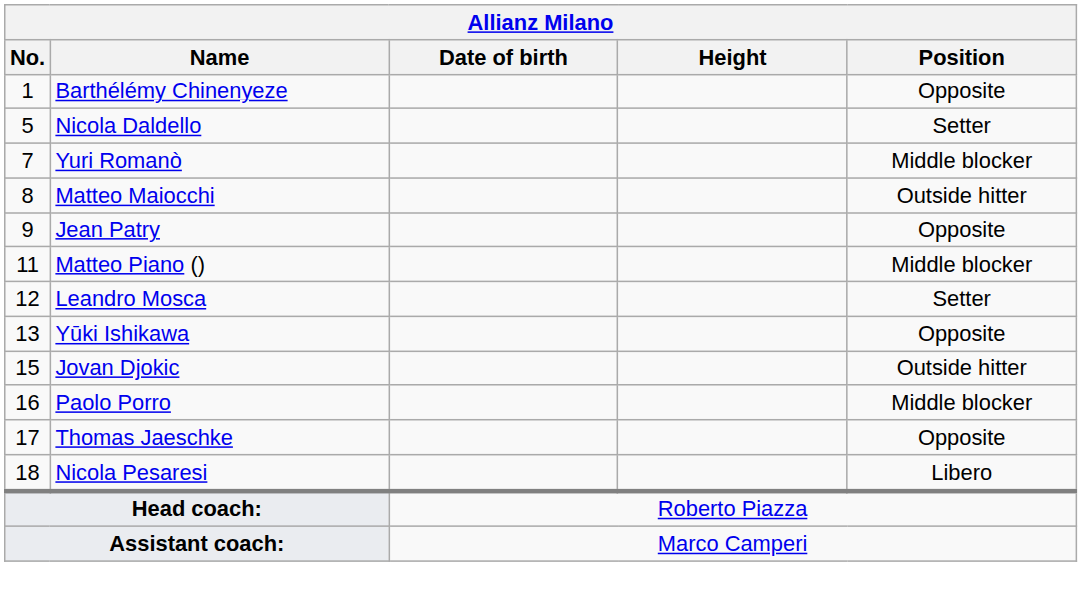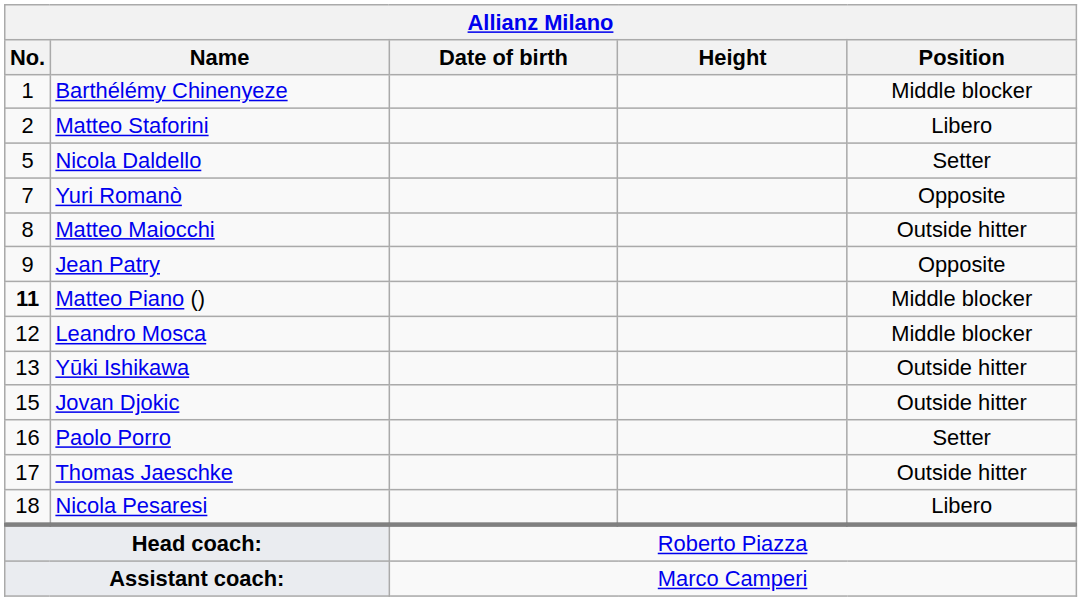 <table class="wikitable collapsible collapsed" style="font-size:90%; text-align:center">
 <tr>
 <th colspan=5 style="width:30em"><a href='#'>Allianz Milano</a></th>
 </tr>
 <tr>
 <th>No.</th>
 <th style="width:15em">Name</th>
 <th style="width:10em">Date of birth</th>
 <th style="width:10em">Height</th>
 <th style="width:10em">Position</th>
 </tr>
 <tr>
 <td>1</td>
 <td align=left> <a href='#'>Barthélémy Chinenyeze</a></td>
 <td align=right></td>
 <td></td>
-<td>Opposite</td>
+<td>Middle blocker</td>
+</tr>
+<tr>
+<td>2</td>
+<td align=left> <a href='#'>Matteo Staforini</a></td>
+<td align=right></td>
+<td></td>
+<td>Libero</td>
 </tr>
 <tr>
 <td>5</td>
 <td align=left> <a href='#'>Nicola Daldello</a></td>
 <td align=right></td>
 <td></td>
 <td>Setter</td>
 </tr>
 <tr>
 <td>7</td>
 <td align=left> <a href='#'>Yuri Romanò</a></td>
 <td align=right></td>
 <td></td>
-<td>Middle blocker</td>
+<td>Opposite</td>
 </tr>
 <tr>
 <td>8</td>
 <td align=left> <a href='#'>Matteo Maiocchi</a></td>
 <td align=right></td>
 <td></td>
 <td>Outside hitter</td>
 </tr>
 <tr>
 <td>9</td>
 <td align=left> <a href='#'>Jean Patry</a></td>
 <td align=right></td>
 <td></td>
 <td>Opposite</td>
 </tr>
 <tr>
-<td>11</td>
+<td><strong>11</strong></td>
 <td align=left> <a href='#'>Matteo Piano</a> ()</td>
 <td align=right></td>
 <td></td>
 <td>Middle blocker</td>
 </tr>
 <tr>
 <td>12</td>
 <td align=left> <a href='#'>Leandro Mosca</a></td>
 <td align=right></td>
 <td></td>
-<td>Setter</td>
+<td>Middle blocker</td>
 </tr>
 <tr>
 <td>13</td>
 <td align=left> <a href='#'>Yūki Ishikawa</a></td>
 <td align=right></td>
 <td></td>
-<td>Opposite</td>
+<td>Outside hitter</td>
 </tr>
 <tr>
 <td>15</td>
 <td align=left> <a href='#'>Jovan Djokic</a></td>
 <td align=right></td>
 <td></td>
 <td>Outside hitter</td>
 </tr>
 <tr>
 <td>16</td>
 <td align=left> <a href='#'>Paolo Porro</a></td>
 <td align=right></td>
 <td></td>
-<td>Middle blocker</td>
+<td>Setter</td>
 </tr>
 <tr>
 <td>17</td>
 <td align=left> <a href='#'>Thomas Jaeschke</a></td>
 <td align=right></td>
 <td></td>
-<td>Opposite</td>
+<td>Outside hitter</td>
 </tr>
 <tr>
 <td>18</td>
 <td align=left> <a href='#'>Nicola Pesaresi</a></td>
 <td align=right></td>
 <td></td>
 <td>Libero</td>
 </tr>
 <tr style="border-top: 3px solid grey">
 <td colspan=2 style="background:#EAECF0"><strong>Head coach:</strong></td>
 <td colspan=3> <a href='#'>Roberto Piazza</a></td>
 </tr>
 <tr>
 <td colspan=2 style="background:#EAECF0"><strong>Assistant coach:</strong></td>
 <td colspan=3> <a href='#'>Marco Camperi</a></td>
 </tr>
 </table>
